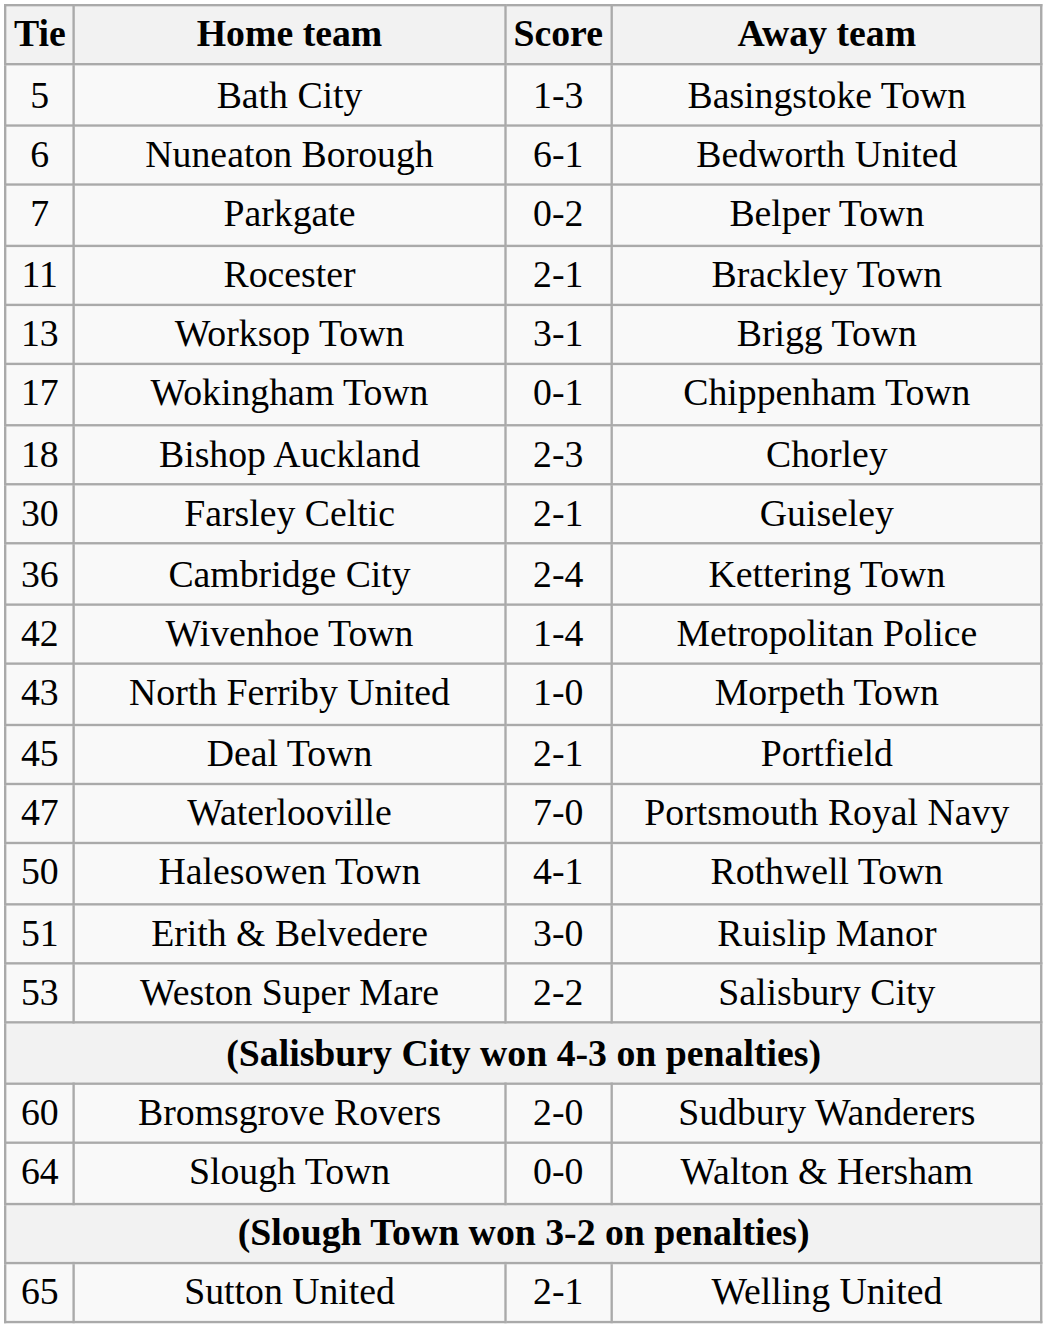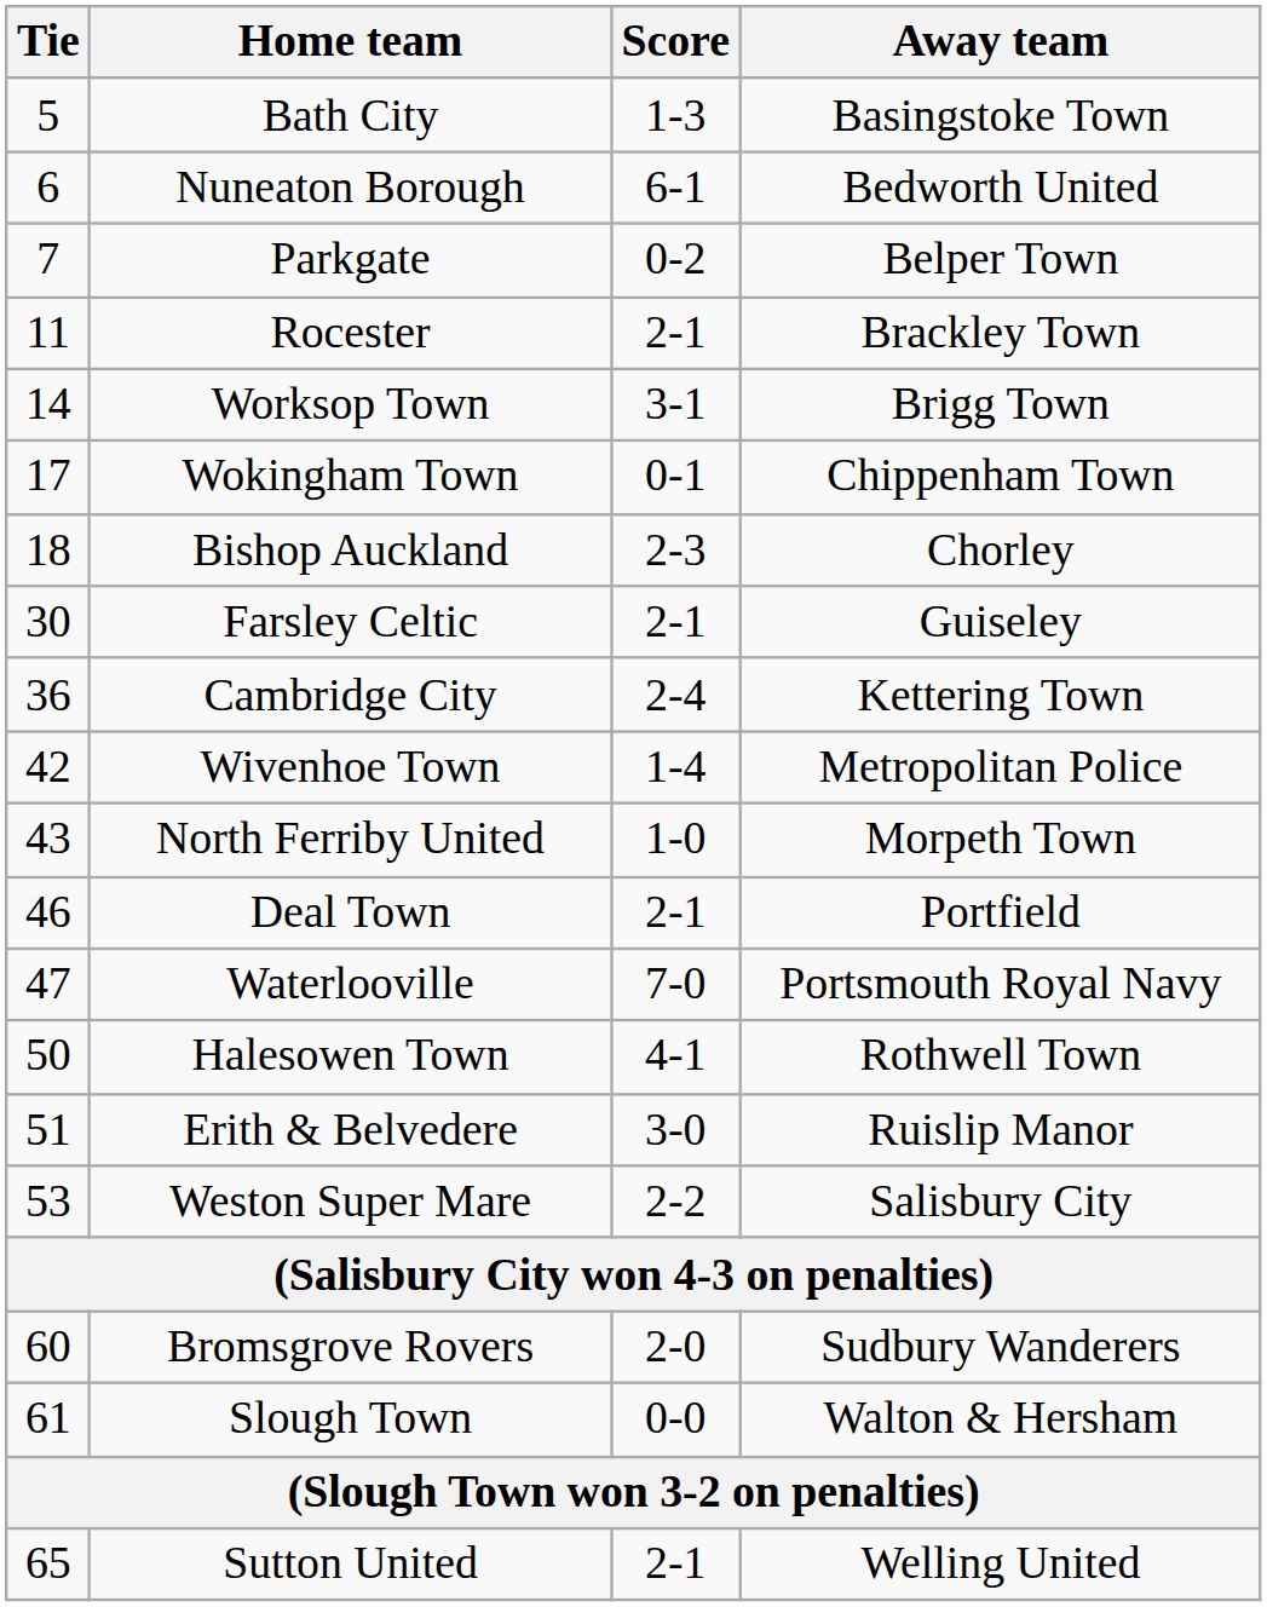 <table class="wikitable" style="text-align:center;">
 <tr>
 <th width=20>Tie</th>
 <th width=175>Home team</th>
 <th width=20>Score</th>
 <th width=175>Away team</th>
 </tr>
 <tr>
 <td>5</td>
 <td>Bath City</td>
 <td>1-3</td>
 <td>Basingstoke Town</td>
 </tr>
 <tr>
 <td>6</td>
 <td>Nuneaton Borough</td>
 <td>6-1</td>
 <td>Bedworth United</td>
 </tr>
 <tr>
 <td>7</td>
 <td>Parkgate</td>
 <td>0-2</td>
 <td>Belper Town</td>
 </tr>
 <tr>
 <td>11</td>
 <td>Rocester</td>
 <td>2-1</td>
 <td>Brackley Town</td>
 </tr>
 <tr>
-<td>13</td>
+<td>14</td>
 <td>Worksop Town</td>
 <td>3-1</td>
 <td>Brigg Town</td>
 </tr>
 <tr>
 <td>17</td>
 <td>Wokingham Town</td>
 <td>0-1</td>
 <td>Chippenham Town</td>
 </tr>
 <tr>
 <td>18</td>
 <td>Bishop Auckland</td>
 <td>2-3</td>
 <td>Chorley</td>
 </tr>
 <tr>
 <td>30</td>
 <td>Farsley Celtic</td>
 <td>2-1</td>
 <td>Guiseley</td>
 </tr>
 <tr>
 <td>36</td>
 <td>Cambridge City</td>
 <td>2-4</td>
 <td>Kettering Town</td>
 </tr>
 <tr>
 <td>42</td>
 <td>Wivenhoe Town</td>
 <td>1-4</td>
 <td>Metropolitan Police</td>
 </tr>
 <tr>
 <td>43</td>
 <td>North Ferriby United</td>
 <td>1-0</td>
 <td>Morpeth Town</td>
 </tr>
 <tr>
-<td>45</td>
+<td>46</td>
 <td>Deal Town</td>
 <td>2-1</td>
 <td>Portfield</td>
 </tr>
 <tr>
 <td>47</td>
 <td>Waterlooville</td>
 <td>7-0</td>
 <td>Portsmouth Royal Navy</td>
 </tr>
 <tr>
 <td>50</td>
 <td>Halesowen Town</td>
 <td>4-1</td>
 <td>Rothwell Town</td>
 </tr>
 <tr>
 <td>51</td>
 <td>Erith & Belvedere</td>
 <td>3-0</td>
 <td>Ruislip Manor</td>
 </tr>
 <tr>
 <td>53</td>
 <td>Weston Super Mare</td>
 <td>2-2</td>
 <td>Salisbury City</td>
 </tr>
 <tr>
 <th colspan="5">(Salisbury City won 4-3 on penalties)</th>
 </tr>
 <tr>
 <td>60</td>
 <td>Bromsgrove Rovers</td>
 <td>2-0</td>
 <td>Sudbury Wanderers</td>
 </tr>
 <tr>
-<td>64</td>
+<td>61</td>
 <td>Slough Town</td>
 <td>0-0</td>
 <td>Walton & Hersham</td>
 </tr>
 <tr>
 <th colspan="5">(Slough Town won 3-2 on penalties)</th>
 </tr>
 <tr>
 <td>65</td>
 <td>Sutton United</td>
 <td>2-1</td>
 <td>Welling United</td>
 </tr>
 </table>
